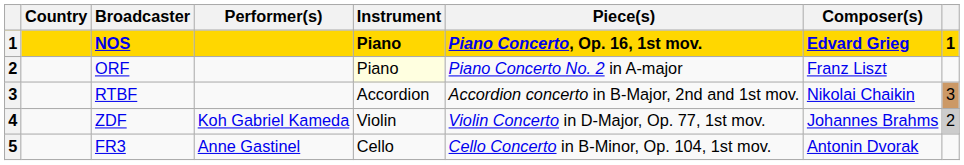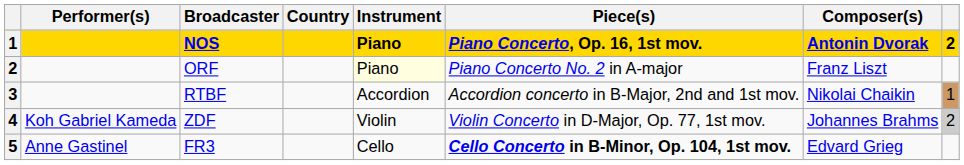 <table class="wikitable sortable plainrowheaders">
 <tr>
 <th scope="col"></th>
+<th scope="col">Performer(s)</th>
+<th scope="col">Broadcaster</th>
 <th scope="col">Country</th>
-<th scope="col">Broadcaster</th>
-<th scope="col">Performer(s)</th>
 <th scope="col">Instrument</th>
 <th scope="col">Piece(s)</th>
 <th scope="col">Composer(s)</th>
 <th scope="col"></th>
 </tr>
 <tr style="font-weight:bold; background:gold;">
 <th scope="row" style="text-align:center;">1</th>
 <td></td>
 <td><a href='#'>NOS</a></td>
 <td></td>
 <td>Piano</td>
 <td><em><a href='#'>Piano Concerto</a></em>, Op. 16, 1st mov.</td>
-<td><a href='#'>Edvard Grieg</a></td>
-<td style="text-align:center;">1</td>
+<td><a href='#'>Antonin Dvorak</a></td>
+<td style="text-align:center;">2</td>
 </tr>
 <tr>
 <th scope="row" style="text-align:center;">2</th>
 <td></td>
 <td><a href='#'>ORF</a></td>
 <td></td>
 <td style="background: lightyellow;">Piano</td>
 <td><em><a href='#'>Piano Concerto No. 2</a></em> in A-major</td>
 <td><a href='#'>Franz Liszt</a></td>
 <td></td>
 </tr>
 <tr>
 <th scope="row" style="text-align:center;">3</th>
 <td></td>
 <td><a href='#'>RTBF</a></td>
 <td></td>
 <td>Accordion</td>
 <td><em>Accordion concerto</em> in B-Major, 2nd and 1st mov.</td>
 <td><a href='#'>Nikolai Chaikin</a></td>
-<td style="text-align:center; background-color:#C96;">3</td>
+<td style="text-align:center; background-color:#C96;">1</td>
 </tr>
 <tr>
 <th scope="row" style="text-align:center;">4</th>
+<td><a href='#'>Koh Gabriel Kameda</a></td>
+<td><a href='#'>ZDF</a></td>
 <td></td>
-<td><a href='#'>ZDF</a></td>
-<td><a href='#'>Koh Gabriel Kameda</a></td>
 <td>Violin</td>
 <td><em><a href='#'>Violin Concerto</a></em> in D-Major, Op. 77, 1st mov.</td>
 <td><a href='#'>Johannes Brahms</a></td>
 <td style="text-align:center; background-color:#CCC;">2</td>
 </tr>
 <tr>
 <th scope="row" style="text-align:center;">5</th>
+<td><a href='#'>Anne Gastinel</a></td>
+<td><a href='#'>FR3</a></td>
 <td></td>
-<td><a href='#'>FR3</a></td>
-<td><a href='#'>Anne Gastinel</a></td>
 <td>Cello</td>
-<td><em><a href='#'>Cello Concerto</a></em> in B-Minor, Op. 104, 1st mov.</td>
-<td><a href='#'>Antonin Dvorak</a></td>
+<td><strong><em><a href='#'>Cello Concerto</a></em> in B-Minor, Op. 104, 1st mov.</strong></td>
+<td><a href='#'>Edvard Grieg</a></td>
 <td></td>
 </tr>
 </table>
